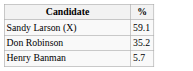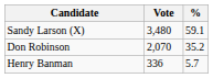 <table class="wikitable">
 <tr>
 <th bgcolor="#DDDDFF" width="200px">Candidate</th>
+<th bgcolor="#DDDDFF" width="50px">Vote</th>
 <th bgcolor="#DDDDFF" width="30px">%</th>
 </tr>
 <tr>
 <td>Sandy Larson (X)</td>
+<td>3,480</td>
 <td>59.1</td>
 </tr>
 <tr>
 <td>Don Robinson</td>
+<td>2,070</td>
 <td>35.2</td>
 </tr>
 <tr>
 <td>Henry Banman</td>
+<td>336</td>
 <td>5.7</td>
 </tr>
 </table>
